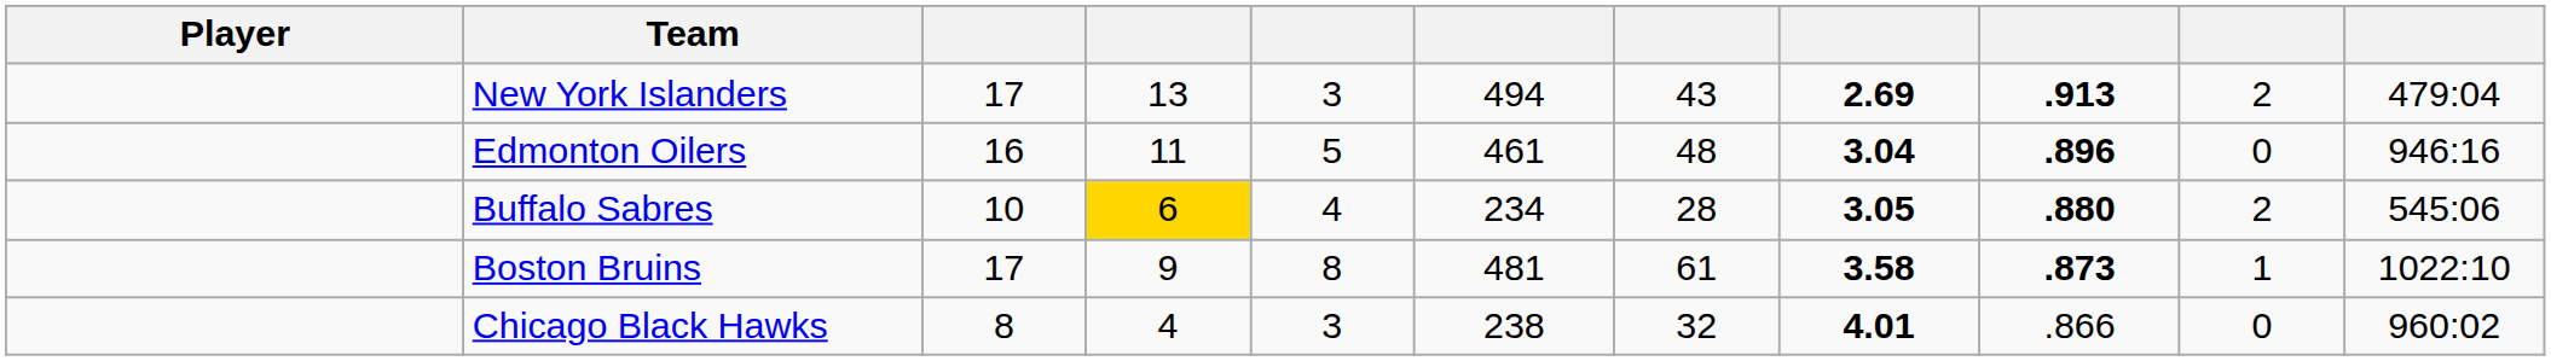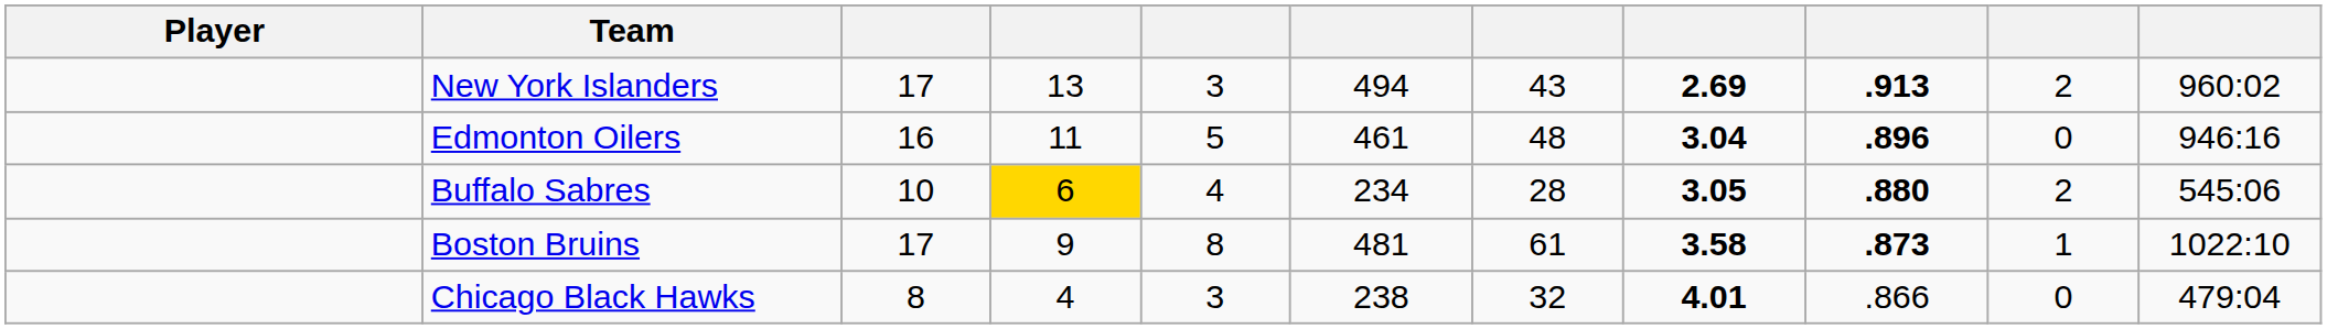 <table style="padding:3px; border-spacing:0; text-align:center;" class="wikitable sortable">
 <tr>
 <th style="width:12em">Player</th>
 <th style="width:12em">Team</th>
 <th style="width:4em"></th>
 <th style="width:4em"></th>
 <th style="width:4em"></th>
 <th style="width:5em"></th>
 <th style="width:4em"></th>
 <th style="width:5em"></th>
 <th style="width:5em"></th>
 <th style="width:4em"></th>
 <th style="width:5em"></th>
 </tr>
 <tr>
 <td align=left></td>
 <td align=left><a href='#'>New York Islanders</a></td>
 <td>17</td>
 <td>13</td>
 <td>3</td>
 <td>494</td>
 <td>43</td>
 <td><strong>2.69</strong></td>
 <td><strong>.913</strong></td>
 <td>2</td>
-<td> 479:04</td>
+<td> 960:02</td>
 </tr>
 <tr>
 <td align=left></td>
 <td align=left><a href='#'>Edmonton Oilers</a></td>
 <td>16</td>
 <td>11</td>
 <td>5</td>
 <td>461</td>
 <td>48</td>
 <td><strong>3.04</strong></td>
 <td><strong>.896</strong></td>
 <td>0</td>
 <td> 946:16</td>
 </tr>
 <tr>
 <td align=left></td>
 <td align=left><a href='#'>Buffalo Sabres</a></td>
 <td>10</td>
 <td style="background: gold;">6</td>
 <td>4</td>
 <td>234</td>
 <td>28</td>
 <td><strong>3.05</strong></td>
 <td><strong>.880</strong></td>
 <td>2</td>
 <td> 545:06</td>
 </tr>
 <tr>
 <td align=left></td>
 <td align=left><a href='#'>Boston Bruins</a></td>
 <td>17</td>
 <td>9</td>
 <td>8</td>
 <td>481</td>
 <td>61</td>
 <td><strong>3.58</strong></td>
 <td><strong>.873</strong></td>
 <td>1</td>
 <td> 1022:10</td>
 </tr>
 <tr>
 <td align=left></td>
 <td align=left><a href='#'>Chicago Black Hawks</a></td>
 <td>8</td>
 <td>4</td>
 <td>3</td>
 <td>238</td>
 <td>32</td>
 <td><strong>4.01</strong></td>
 <td>.866</td>
 <td>0</td>
-<td> 960:02</td>
+<td> 479:04</td>
 </tr>
 </table>
